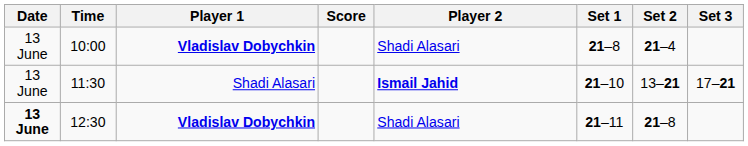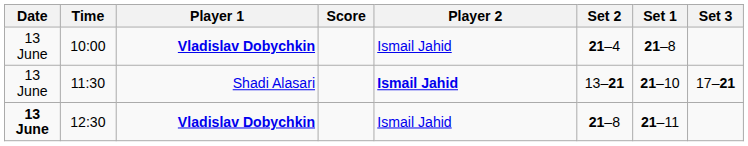 <table class="wikitable" style="font-size:90%; text-align:center">
 <tr>
 <th width="50">Date</th>
 <th width="50">Time</th>
 <th width="200">Player 1</th>
 <th width="50">Score</th>
 <th width="200">Player 2</th>
+<th width="50">Set 2</th>
 <th width="50">Set 1</th>
-<th width="50">Set 2</th>
 <th width="50">Set 3</th>
 </tr>
 <tr>
 <td>13 June</td>
 <td>10:00</td>
 <td align="right"><strong><a href='#'>Vladislav Dobychkin</a> </strong></td>
 <td></td>
-<td align="left"> <a href='#'>Shadi Alasari</a></td>
+<td align="left"> <a href='#'>Ismail Jahid</a></td>
+<td><strong>21</strong>–4</td>
 <td><strong>21</strong>–8</td>
-<td><strong>21</strong>–4</td>
 <td></td>
 </tr>
 <tr>
 <td>13 June</td>
 <td>11:30</td>
 <td align="right"><a href='#'>Shadi Alasari</a> </td>
 <td></td>
 <td align="left"><strong> <a href='#'>Ismail Jahid</a></strong></td>
+<td>13–<strong>21</strong></td>
 <td><strong>21</strong>–10</td>
-<td>13–<strong>21</strong></td>
 <td>17–<strong>21</strong></td>
 </tr>
 <tr>
 <td><strong>13 June</strong></td>
 <td>12:30</td>
 <td align="right"><strong><a href='#'>Vladislav Dobychkin</a> </strong></td>
 <td></td>
-<td align="left"> <a href='#'>Shadi Alasari</a></td>
+<td align="left"> <a href='#'>Ismail Jahid</a></td>
+<td><strong>21</strong>–8</td>
 <td><strong>21</strong>–11</td>
-<td><strong>21</strong>–8</td>
 <td></td>
 </tr>
 </table>
